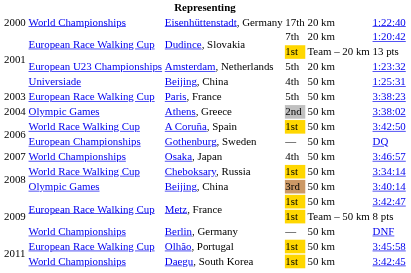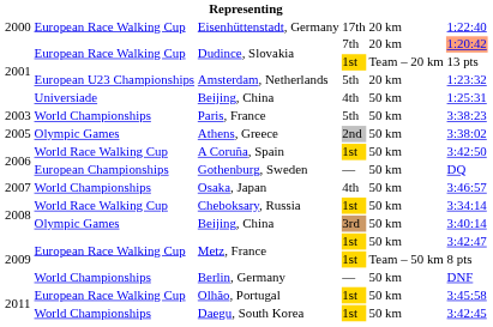 <table>
 <tr>
 <th colspan="6">Representing </th>
 </tr>
 <tr>
 <td>2000</td>
-<td><a href='#'>World Championships</a></td>
+<td><a href='#'>European Race Walking Cup</a></td>
 <td><a href='#'>Eisenhüttenstadt</a>, Germany</td>
 <td>17th</td>
 <td>20 km</td>
 <td><a href='#'>1:22:40</a></td>
 </tr>
 <tr>
 <td rowspan=4>2001</td>
 <td rowspan=2><a href='#'>European Race Walking Cup</a></td>
 <td rowspan=2><a href='#'>Dudince</a>, Slovakia</td>
 <td>7th</td>
 <td>20 km</td>
-<td><a href='#'>1:20:42</a></td>
+<td style="background: lightsalmon;"><a href='#'>1:20:42</a></td>
 </tr>
 <tr>
 <td bgcolor=gold>1st</td>
 <td>Team – 20 km</td>
 <td>13 pts</td>
 </tr>
 <tr>
 <td><a href='#'>European U23 Championships</a></td>
 <td><a href='#'>Amsterdam</a>, Netherlands</td>
 <td>5th</td>
 <td>20 km</td>
 <td><a href='#'>1:23:32</a></td>
 </tr>
 <tr>
 <td><a href='#'>Universiade</a></td>
 <td><a href='#'>Beijing</a>, China</td>
 <td>4th</td>
 <td>50 km</td>
 <td><a href='#'>1:25:31</a></td>
 </tr>
 <tr>
 <td>2003</td>
-<td><a href='#'>European Race Walking Cup</a></td>
+<td><a href='#'>World Championships</a></td>
 <td><a href='#'>Paris</a>, France</td>
 <td>5th</td>
 <td>50 km</td>
 <td><a href='#'>3:38:23</a></td>
 </tr>
 <tr>
-<td>2004</td>
+<td>2005</td>
 <td><a href='#'>Olympic Games</a></td>
 <td><a href='#'>Athens</a>, Greece</td>
 <td bgcolor="silver">2nd</td>
 <td>50 km</td>
 <td><a href='#'>3:38:02</a></td>
 </tr>
 <tr>
 <td rowspan=2>2006</td>
 <td><a href='#'>World Race Walking Cup</a></td>
 <td><a href='#'>A Coruña</a>, Spain</td>
 <td bgcolor="gold">1st</td>
 <td>50 km</td>
 <td><a href='#'>3:42:50</a></td>
 </tr>
 <tr>
 <td><a href='#'>European Championships</a></td>
 <td><a href='#'>Gothenburg</a>, Sweden</td>
 <td>—</td>
 <td>50 km</td>
 <td><a href='#'>DQ</a></td>
 </tr>
 <tr>
 <td>2007</td>
 <td><a href='#'>World Championships</a></td>
 <td><a href='#'>Osaka</a>, Japan</td>
 <td>4th</td>
 <td>50 km</td>
 <td><a href='#'>3:46:57</a></td>
 </tr>
 <tr>
 <td rowspan=2>2008</td>
 <td><a href='#'>World Race Walking Cup</a></td>
 <td><a href='#'>Cheboksary</a>, Russia</td>
 <td bgcolor="gold">1st</td>
 <td>50 km</td>
 <td><a href='#'>3:34:14</a></td>
 </tr>
 <tr>
 <td><a href='#'>Olympic Games</a></td>
 <td><a href='#'>Beijing</a>, China</td>
 <td bgcolor="cc9966">3rd</td>
 <td>50 km</td>
 <td><a href='#'>3:40:14</a></td>
 </tr>
 <tr>
 <td rowspan=3>2009</td>
 <td rowspan=2><a href='#'>European Race Walking Cup</a></td>
 <td rowspan=2><a href='#'>Metz</a>, France</td>
 <td bgcolor="gold">1st</td>
 <td>50 km</td>
 <td><a href='#'>3:42:47</a></td>
 </tr>
 <tr>
 <td bgcolor=gold>1st</td>
 <td>Team – 50 km</td>
 <td>8 pts</td>
 </tr>
 <tr>
 <td><a href='#'>World Championships</a></td>
 <td><a href='#'>Berlin</a>, Germany</td>
 <td>—</td>
 <td>50 km</td>
 <td><a href='#'>DNF</a></td>
 </tr>
 <tr>
 <td rowspan=2>2011</td>
 <td><a href='#'>European Race Walking Cup</a></td>
 <td><a href='#'>Olhão</a>, Portugal</td>
 <td bgcolor=gold>1st</td>
 <td>50 km</td>
 <td><a href='#'>3:45:58</a></td>
 </tr>
 <tr>
 <td><a href='#'>World Championships</a></td>
 <td><a href='#'>Daegu</a>, South Korea</td>
 <td bgcolor="gold">1st</td>
 <td>50 km</td>
 <td><a href='#'>3:42:45</a></td>
 </tr>
 </table>
